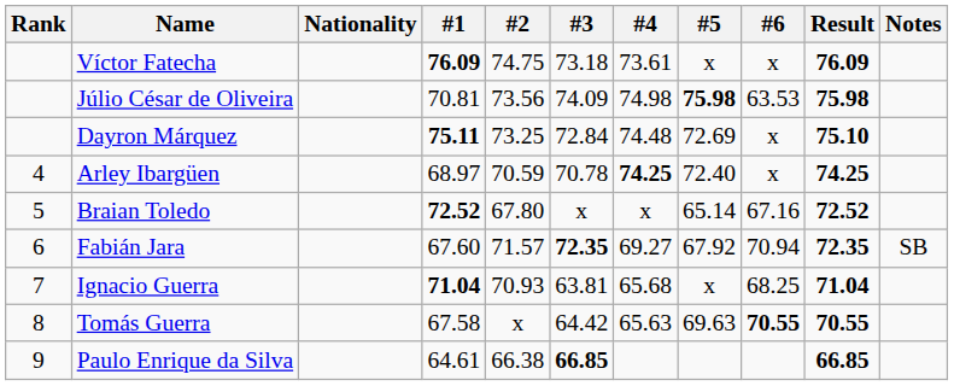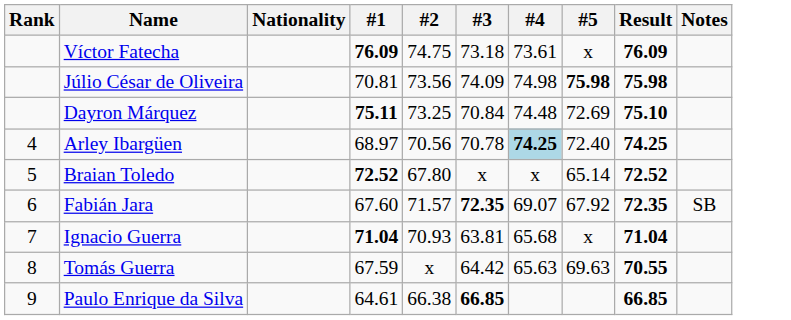 <table class="wikitable sortable" style="text-align:center">
 <tr>
 <th>Rank</th>
 <th>Name</th>
 <th>Nationality</th>
 <th>#1</th>
 <th>#2</th>
 <th>#3</th>
 <th>#4</th>
 <th>#5</th>
-<th>#6</th>
 <th>Result</th>
 <th>Notes</th>
 </tr>
 <tr>
 <td></td>
 <td align=left><a href='#'>Víctor Fatecha</a></td>
 <td align=left></td>
 <td><strong>76.09</strong></td>
 <td>74.75</td>
 <td>73.18</td>
 <td>73.61</td>
-<td>x</td>
 <td>x</td>
 <td><strong>76.09</strong></td>
 <td></td>
 </tr>
 <tr>
 <td></td>
 <td align=left><a href='#'>Júlio César de Oliveira</a></td>
 <td align=left></td>
 <td>70.81</td>
 <td>73.56</td>
 <td>74.09</td>
 <td>74.98</td>
 <td><strong>75.98</strong></td>
-<td>63.53</td>
 <td><strong>75.98</strong></td>
 <td></td>
 </tr>
 <tr>
 <td></td>
 <td align=left><a href='#'>Dayron Márquez</a></td>
 <td align=left></td>
 <td><strong>75.11</strong></td>
 <td>73.25</td>
-<td>72.84</td>
+<td>70.84</td>
 <td>74.48</td>
 <td>72.69</td>
-<td>x</td>
 <td><strong>75.10</strong></td>
 <td></td>
 </tr>
 <tr>
 <td>4</td>
 <td align=left><a href='#'>Arley Ibargüen</a></td>
 <td align=left></td>
 <td>68.97</td>
-<td>70.59</td>
+<td>70.56</td>
 <td>70.78</td>
-<td><strong>74.25</strong></td>
+<td style="background: lightblue;"><strong>74.25</strong></td>
 <td>72.40</td>
-<td>x</td>
 <td><strong>74.25</strong></td>
 <td></td>
 </tr>
 <tr>
 <td>5</td>
 <td align=left><a href='#'>Braian Toledo</a></td>
 <td align=left></td>
 <td><strong>72.52</strong></td>
 <td>67.80</td>
 <td>x</td>
 <td>x</td>
 <td>65.14</td>
-<td>67.16</td>
 <td><strong>72.52</strong></td>
 <td></td>
 </tr>
 <tr>
 <td>6</td>
 <td align=left><a href='#'>Fabián Jara</a></td>
 <td align=left></td>
 <td>67.60</td>
 <td>71.57</td>
 <td><strong>72.35</strong></td>
-<td>69.27</td>
+<td>69.07</td>
 <td>67.92</td>
-<td>70.94</td>
 <td><strong>72.35</strong></td>
 <td>SB</td>
 </tr>
 <tr>
 <td>7</td>
 <td align=left><a href='#'>Ignacio Guerra</a></td>
 <td align=left></td>
 <td><strong>71.04</strong></td>
 <td>70.93</td>
 <td>63.81</td>
 <td>65.68</td>
 <td>x</td>
-<td>68.25</td>
 <td><strong>71.04</strong></td>
 <td></td>
 </tr>
 <tr>
 <td>8</td>
 <td align=left><a href='#'>Tomás Guerra</a></td>
 <td align=left></td>
-<td>67.58</td>
+<td>67.59</td>
 <td>x</td>
 <td>64.42</td>
 <td>65.63</td>
 <td>69.63</td>
-<td><strong>70.55</strong></td>
 <td><strong>70.55</strong></td>
 <td></td>
 </tr>
 <tr>
 <td>9</td>
 <td align=left><a href='#'>Paulo Enrique da Silva</a></td>
 <td align=left></td>
 <td>64.61</td>
 <td>66.38</td>
 <td><strong>66.85</strong></td>
 <td></td>
 <td></td>
-<td></td>
 <td><strong>66.85</strong></td>
 <td></td>
 </tr>
 </table>
